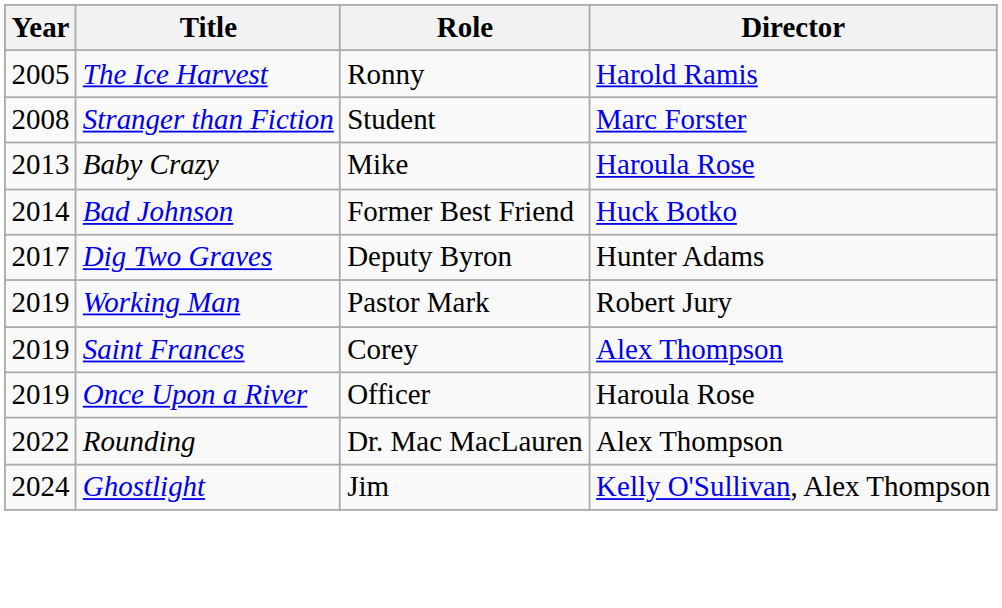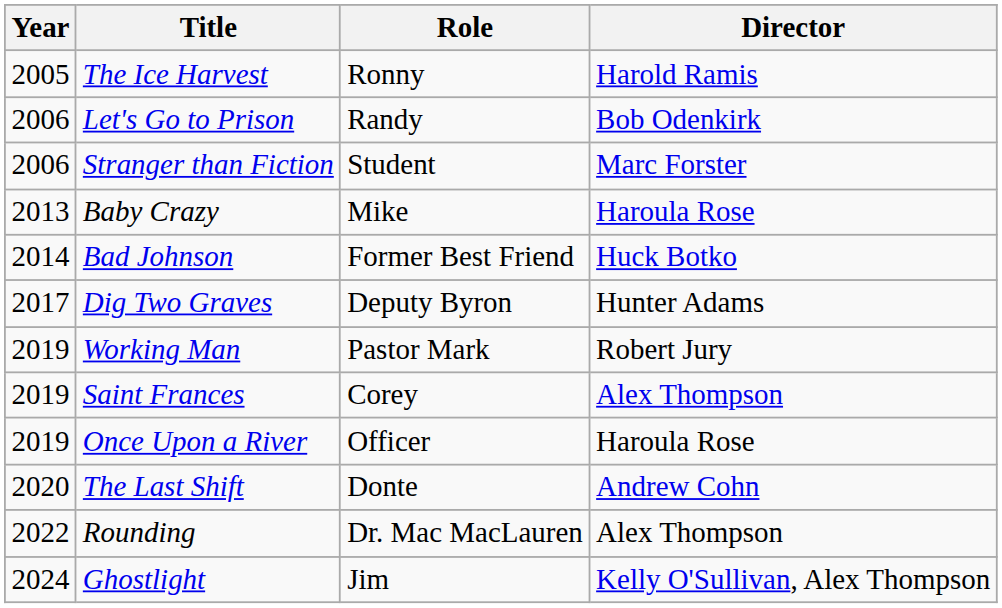 <table class="wikitable">
 <tr>
 <th>Year</th>
 <th>Title</th>
 <th>Role</th>
 <th>Director</th>
 </tr>
 <tr>
 <td>2005</td>
 <td><em><a href='#'>The Ice Harvest</a></em></td>
 <td>Ronny</td>
 <td><a href='#'>Harold Ramis</a></td>
 </tr>
 <tr>
-<td>2008</td>
+<td>2006</td>
+<td><em><a href='#'>Let's Go to Prison</a></em></td>
+<td>Randy</td>
+<td><a href='#'>Bob Odenkirk</a></td>
+</tr>
+<tr>
+<td>2006</td>
 <td><a href='#'><em>Stranger than Fiction</em></a></td>
 <td>Student</td>
 <td><a href='#'>Marc Forster</a></td>
 </tr>
 <tr>
 <td>2013</td>
 <td><em>Baby Crazy</em></td>
 <td>Mike</td>
 <td><a href='#'>Haroula Rose</a></td>
 </tr>
 <tr>
 <td>2014</td>
 <td><em><a href='#'>Bad Johnson</a></em></td>
 <td>Former Best Friend</td>
 <td><a href='#'>Huck Botko</a></td>
 </tr>
 <tr>
 <td>2017</td>
 <td><em><a href='#'>Dig Two Graves</a></em></td>
 <td>Deputy Byron</td>
 <td>Hunter Adams</td>
 </tr>
 <tr>
 <td>2019</td>
 <td><a href='#'><em>Working Man</em></a></td>
 <td>Pastor Mark</td>
 <td>Robert Jury</td>
 </tr>
 <tr>
 <td>2019</td>
 <td><a href='#'><em>Saint Frances</em></a></td>
 <td>Corey</td>
 <td><a href='#'>Alex Thompson</a></td>
 </tr>
 <tr>
 <td>2019</td>
 <td><a href='#'><em>Once Upon a River</em></a></td>
 <td>Officer</td>
 <td>Haroula Rose</td>
 </tr>
 <tr>
+<td>2020</td>
+<td><em><a href='#'>The Last Shift</a></em></td>
+<td>Donte</td>
+<td><a href='#'>Andrew Cohn</a></td>
+</tr>
+<tr>
 <td>2022</td>
 <td><em>Rounding</em></td>
 <td>Dr. Mac MacLauren</td>
 <td>Alex Thompson</td>
 </tr>
 <tr>
 <td>2024</td>
 <td><a href='#'><em>Ghostlight</em></a></td>
 <td>Jim</td>
 <td><a href='#'>Kelly O'Sullivan</a>, Alex Thompson</td>
 </tr>
 </table>
